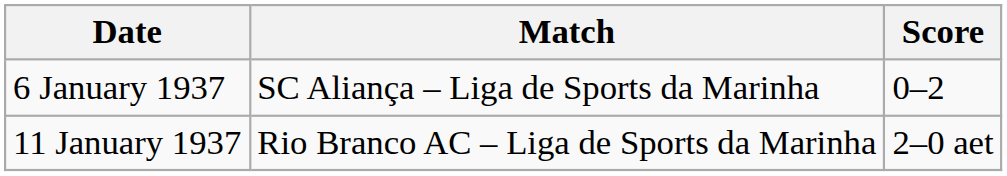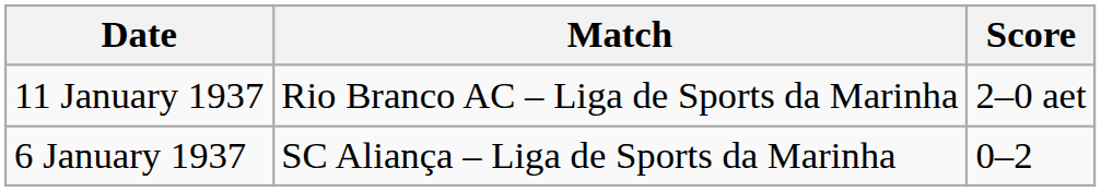 <table class="wikitable">
 <tr>
 <th>Date</th>
 <th>Match</th>
 <th>Score</th>
 </tr>
 <tr>
+<td>11 January 1937</td>
+<td>Rio Branco AC – Liga de Sports da Marinha</td>
+<td>2–0 aet</td>
+</tr>
+<tr>
 <td>6 January 1937</td>
 <td>SC Aliança – Liga de Sports da Marinha</td>
 <td>0–2</td>
 </tr>
-<tr>
-<td>11 January 1937</td>
-<td>Rio Branco AC – Liga de Sports da Marinha</td>
-<td>2–0 aet</td>
-</tr>
 </table>
